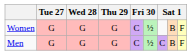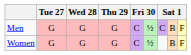 <table class="wikitable" style="margin:0.5em auto; font-size:90%; line-height:1.25em; text-align:center">
 <tr>
 <th></th>
 <th>Tue 27</th>
 <th>Wed 28</th>
 <th>Thu 29</th>
 <th colspan=2>Fri 30</th>
 <th colspan=3>Sat 1</th>
+</tr>
+<tr>
+<td align=left><a href='#'>Men</a></td>
+<td bgcolor="#FFBBBB">G</td>
+<td bgcolor="#FFBBBB">G</td>
+<td bgcolor="#FFBBBB">G</td>
+<td bgcolor="#D0A9F5">C</td>
+<td bgcolor="#BBF3BB">½</td>
+<td bgcolor="#D0A9F5">C</td>
+<td bgcolor="#FEDCBA">B</td>
+<td bgcolor="#FFFFBB">F</td>
 </tr>
 <tr>
 <td align=left><a href='#'>Women</a></td>
 <td bgcolor="#FFBBBB">G</td>
 <td bgcolor="#FFBBBB">G</td>
 <td bgcolor="#FFBBBB">G</td>
 <td bgcolor="#D0A9F5">C</td>
 <td bgcolor="#BBF3BB">½</td>
 <td></td>
 <td bgcolor="#FEDCBA">B</td>
 <td bgcolor="#FFFFBB">F</td>
 </tr>
-<tr>
-<td align=left><a href='#'>Men</a></td>
-<td bgcolor="#FFBBBB">G</td>
-<td bgcolor="#FFBBBB">G</td>
-<td bgcolor="#FFBBBB">G</td>
-<td bgcolor="#D0A9F5">C</td>
-<td bgcolor="#BBF3BB">½</td>
-<td bgcolor="#D0A9F5">C</td>
-<td bgcolor="#FEDCBA">B</td>
-<td bgcolor="#FFFFBB">F</td>
-</tr>
 </table>
